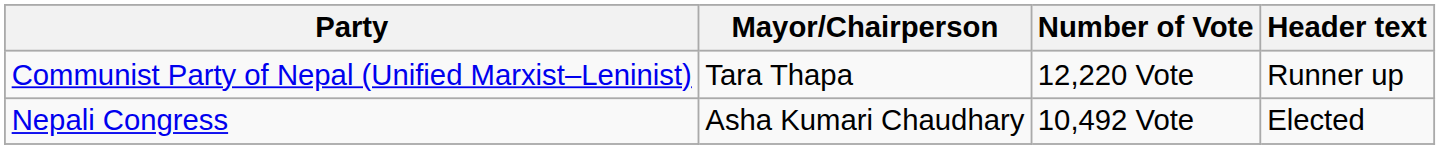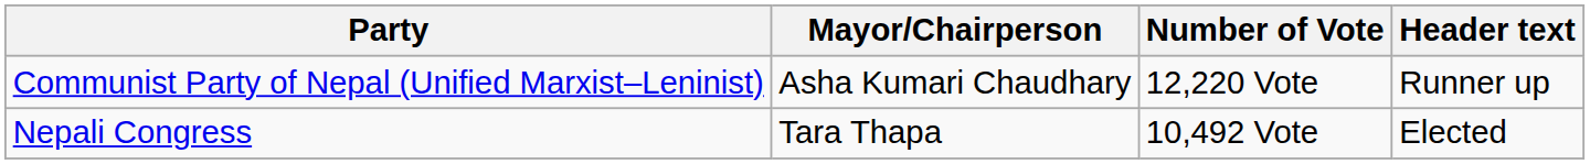 <table class="wikitable sortable">
 <tr>
 <th>Party</th>
 <th>Mayor/Chairperson</th>
 <th>Number of Vote</th>
 <th>Header text</th>
 </tr>
 <tr>
 <td><a href='#'>Communist Party of Nepal (Unified Marxist–Leninist)</a></td>
-<td>Tara Thapa</td>
+<td>Asha Kumari Chaudhary</td>
 <td>12,220 Vote</td>
 <td>Runner up</td>
 </tr>
 <tr>
 <td><a href='#'>Nepali Congress</a></td>
-<td>Asha Kumari Chaudhary</td>
+<td>Tara Thapa</td>
 <td>10,492 Vote</td>
 <td>Elected</td>
 </tr>
 </table>
